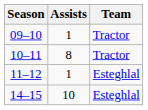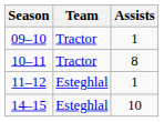 <table class="wikitable" style="text-align: center;">
 <tr>
 <th>Season</th>
+<th>Team</th>
 <th>Assists</th>
-<th>Team</th>
 </tr>
 <tr>
 <td><a href='#'>09–10</a></td>
+<td align="left"><a href='#'>Tractor</a></td>
 <td>1</td>
-<td align="left"><a href='#'>Tractor</a></td>
 </tr>
 <tr>
 <td><a href='#'>10–11</a></td>
+<td align="left"><a href='#'>Tractor</a></td>
 <td>8</td>
-<td align="left"><a href='#'>Tractor</a></td>
 </tr>
 <tr>
 <td><a href='#'>11–12</a></td>
+<td align="left"><a href='#'>Esteghlal</a></td>
 <td>1</td>
-<td align="left"><a href='#'>Esteghlal</a></td>
 </tr>
 <tr>
 <td><a href='#'>14–15</a></td>
+<td align="left"><a href='#'>Esteghlal</a></td>
 <td>10</td>
-<td align="left"><a href='#'>Esteghlal</a></td>
 </tr>
 </table>
